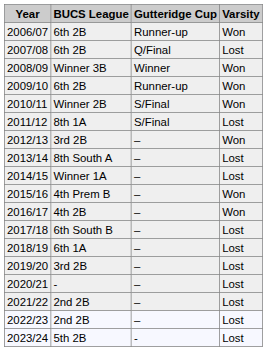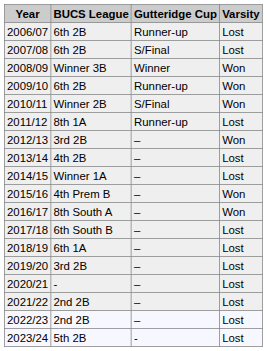 <table bgcolor="#f7f8ff" cellpadding="3" cellspacing="0" border="1" style="font-size: 95%; border: gray solid 1px; border-collapse: collapse;">
 <tr bgcolor="#CCCCCC">
 <td align="center"><strong>Year</strong></td>
 <td align="center"><strong>BUCS League</strong></td>
 <td align="center"><strong>Gutteridge Cup</strong></td>
 <td align="center"><strong>Varsity</strong></td>
 </tr>
 <tr bgcolor="#EFEFEF">
 <td>2006/07</td>
 <td>6th 2B</td>
 <td>Runner-up</td>
-<td>Won</td>
+<td>Lost</td>
 </tr>
 <tr bgcolor="#EFEFEF">
 <td>2007/08</td>
 <td>6th 2B</td>
-<td>Q/Final</td>
+<td>S/Final</td>
 <td>Lost</td>
 </tr>
 <tr bgcolor="#EFEFEF">
 <td>2008/09</td>
 <td>Winner 3B</td>
 <td>Winner</td>
 <td>Won</td>
 </tr>
 <tr bgcolor="#EFEFEF">
 <td>2009/10</td>
 <td>6th 2B</td>
 <td>Runner-up</td>
 <td>Won</td>
 </tr>
 <tr bgcolor="#EFEFEF">
 <td>2010/11</td>
 <td>Winner 2B</td>
 <td>S/Final</td>
 <td>Won</td>
 </tr>
 <tr bgcolor="#EFEFEF">
 <td>2011/12</td>
 <td>8th 1A</td>
-<td>S/Final</td>
+<td>Runner-up</td>
 <td>Lost</td>
 </tr>
 <tr bgcolor="#EFEFEF">
 <td>2012/13</td>
 <td>3rd 2B</td>
 <td>–</td>
 <td>Won</td>
 </tr>
 <tr bgcolor="#EFEFEF">
 <td>2013/14</td>
-<td>8th South A</td>
+<td>4th 2B</td>
 <td>–</td>
 <td>Lost</td>
 </tr>
 <tr bgcolor="#EFEFEF">
 <td>2014/15</td>
 <td>Winner 1A</td>
 <td>–</td>
 <td>Lost</td>
 </tr>
 <tr bgcolor="#EFEFEF">
 <td>2015/16</td>
 <td>4th Prem B</td>
 <td>–</td>
 <td>Won</td>
 </tr>
 <tr bgcolor="#EFEFEF">
 <td>2016/17</td>
-<td>4th 2B</td>
+<td>8th South A</td>
 <td>–</td>
 <td>Won</td>
 </tr>
 <tr bgcolor="#EFEFEF">
 <td>2017/18</td>
 <td>6th South B</td>
 <td>–</td>
 <td>Lost</td>
 </tr>
 <tr bgcolor="#EFEFEF">
 <td>2018/19</td>
 <td>6th 1A</td>
 <td>–</td>
 <td>Lost</td>
 </tr>
 <tr bgcolor="#EFEFEF">
 <td>2019/20</td>
 <td>3rd 2B</td>
 <td>–</td>
 <td>Lost</td>
 </tr>
 <tr bgcolor="#EFEFEF">
 <td>2020/21</td>
 <td>-</td>
 <td>–</td>
 <td>Lost</td>
 </tr>
 <tr bgcolor="#EFEFEF">
 <td>2021/22</td>
 <td>2nd 2B</td>
 <td>–</td>
 <td>Lost</td>
 </tr>
 <tr>
 <td>2022/23</td>
 <td>2nd 2B</td>
 <td>–</td>
 <td>Lost</td>
 </tr>
 <tr>
 <td>2023/24</td>
 <td>5th 2B</td>
 <td>-</td>
 <td>Lost</td>
 </tr>
 </table>
